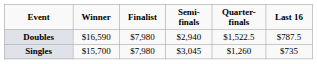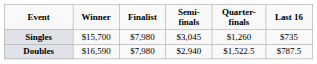 <table class="wikitable" style="font-size:90%; text-align:center">
 <tr>
 <td width="104px"><strong>Event</strong></td>
 <td width="68px"><strong>Winner</strong></td>
 <td width="68px"><strong>Finalist</strong></td>
 <td width="68px"><strong>Semi-finals</strong></td>
 <td width="80px"><strong>Quarter-finals</strong></td>
 <td width="68px"><strong>Last 16</strong></td>
 </tr>
 <tr>
+<td bgcolor="#dfe2e9"><strong>Singles</strong></td>
+<td>$15,700</td>
+<td>$7,980</td>
+<td>$3,045</td>
+<td>$1,260</td>
+<td>$735</td>
+</tr>
+<tr>
 <td bgcolor="#dfe2e9"><strong>Doubles</strong></td>
 <td>$16,590</td>
 <td>$7,980</td>
 <td>$2,940</td>
 <td>$1,522.5</td>
 <td>$787.5</td>
 </tr>
-<tr>
-<td bgcolor="#dfe2e9"><strong>Singles</strong></td>
-<td>$15,700</td>
-<td>$7,980</td>
-<td>$3,045</td>
-<td>$1,260</td>
-<td>$735</td>
-</tr>
 </table>
